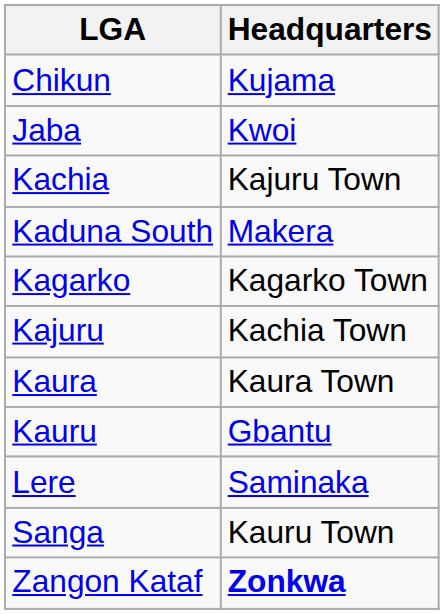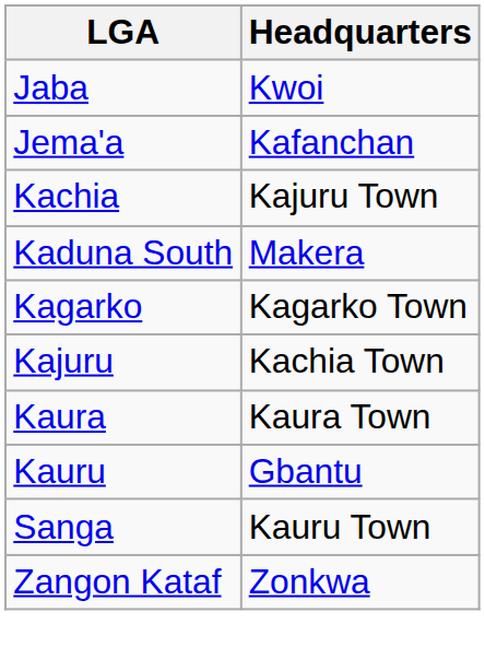 <table class="wikitable">
 <tr>
 <th>LGA</th>
 <th>Headquarters</th>
 </tr>
 <tr>
-<td><a href='#'>Chikun</a></td>
-<td><a href='#'>Kujama</a></td>
+<td><a href='#'>Jaba</a></td>
+<td><a href='#'>Kwoi</a></td>
 </tr>
 <tr>
-<td><a href='#'>Jaba</a></td>
-<td><a href='#'>Kwoi</a></td>
+<td><a href='#'>Jema'a</a></td>
+<td><a href='#'>Kafanchan</a></td>
 </tr>
 <tr>
 <td><a href='#'>Kachia</a></td>
 <td>Kajuru Town</td>
 </tr>
 <tr>
 <td><a href='#'>Kaduna South</a></td>
 <td><a href='#'>Makera</a></td>
 </tr>
 <tr>
 <td><a href='#'>Kagarko</a></td>
 <td>Kagarko Town</td>
 </tr>
 <tr>
 <td><a href='#'>Kajuru</a></td>
 <td>Kachia Town</td>
 </tr>
 <tr>
 <td><a href='#'>Kaura</a></td>
 <td>Kaura Town</td>
 </tr>
 <tr>
 <td><a href='#'>Kauru</a></td>
 <td><a href='#'>Gbantu</a></td>
 </tr>
 <tr>
-<td><a href='#'>Lere</a></td>
-<td><a href='#'>Saminaka</a></td>
-</tr>
-<tr>
 <td><a href='#'>Sanga</a></td>
 <td>Kauru Town</td>
 </tr>
 <tr>
 <td><a href='#'>Zangon Kataf</a></td>
-<td><strong><a href='#'>Zonkwa</a></strong></td>
+<td><a href='#'>Zonkwa</a></td>
 </tr>
 </table>
